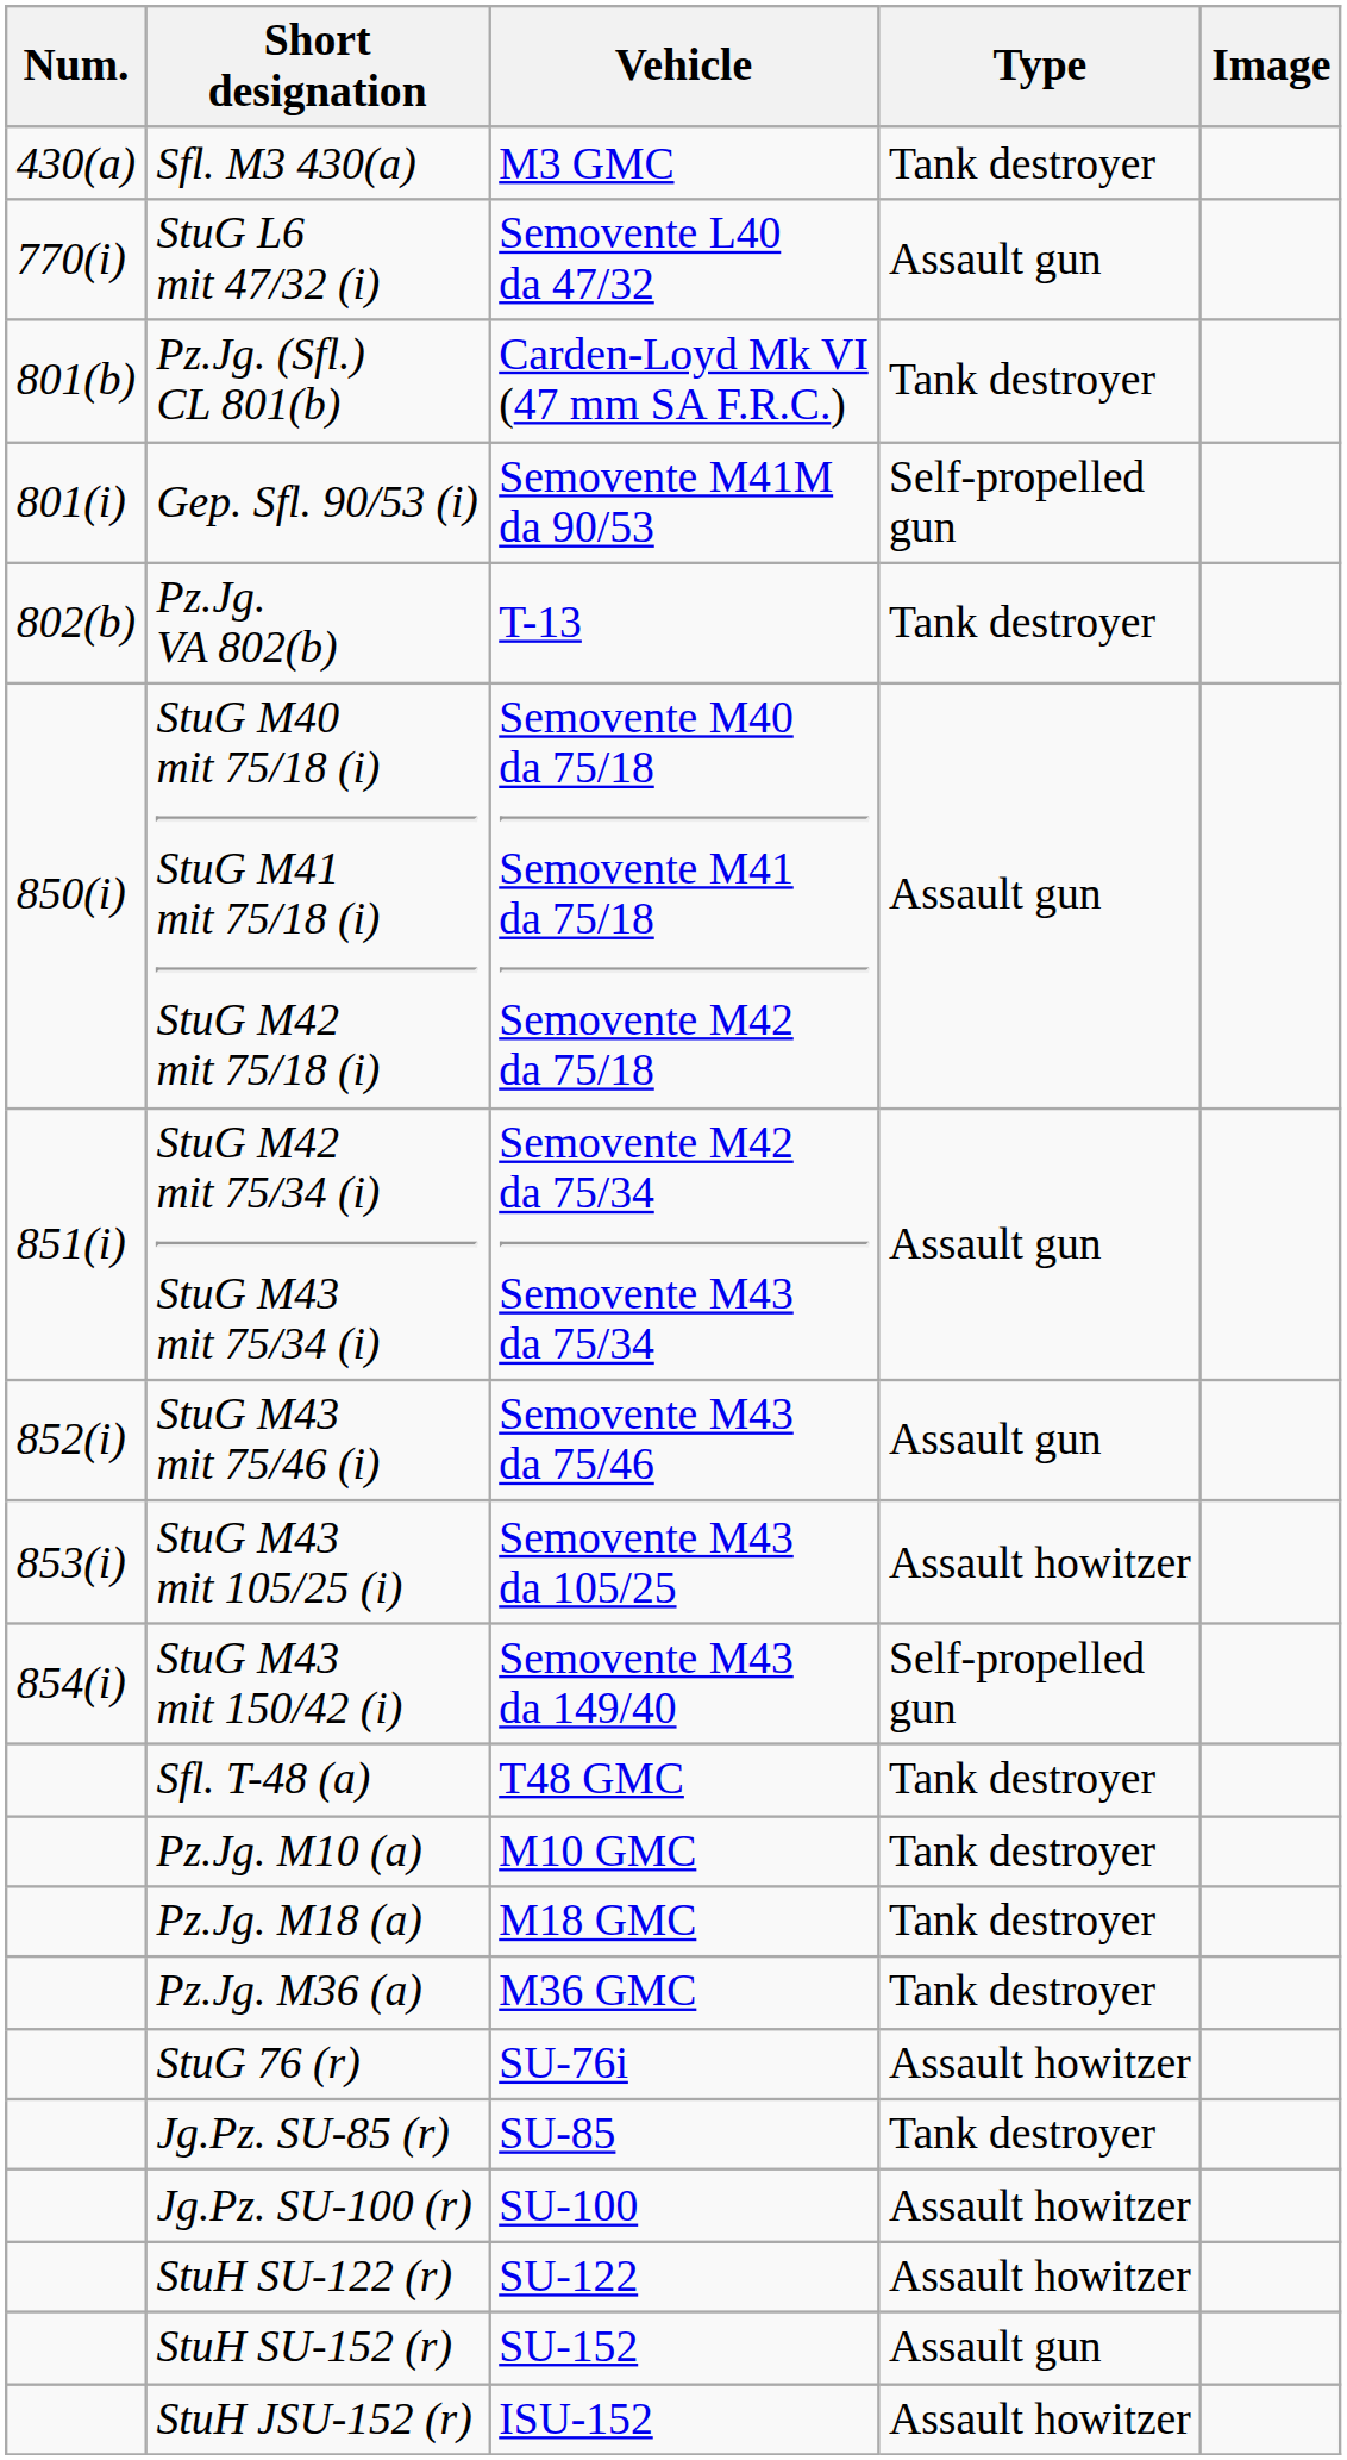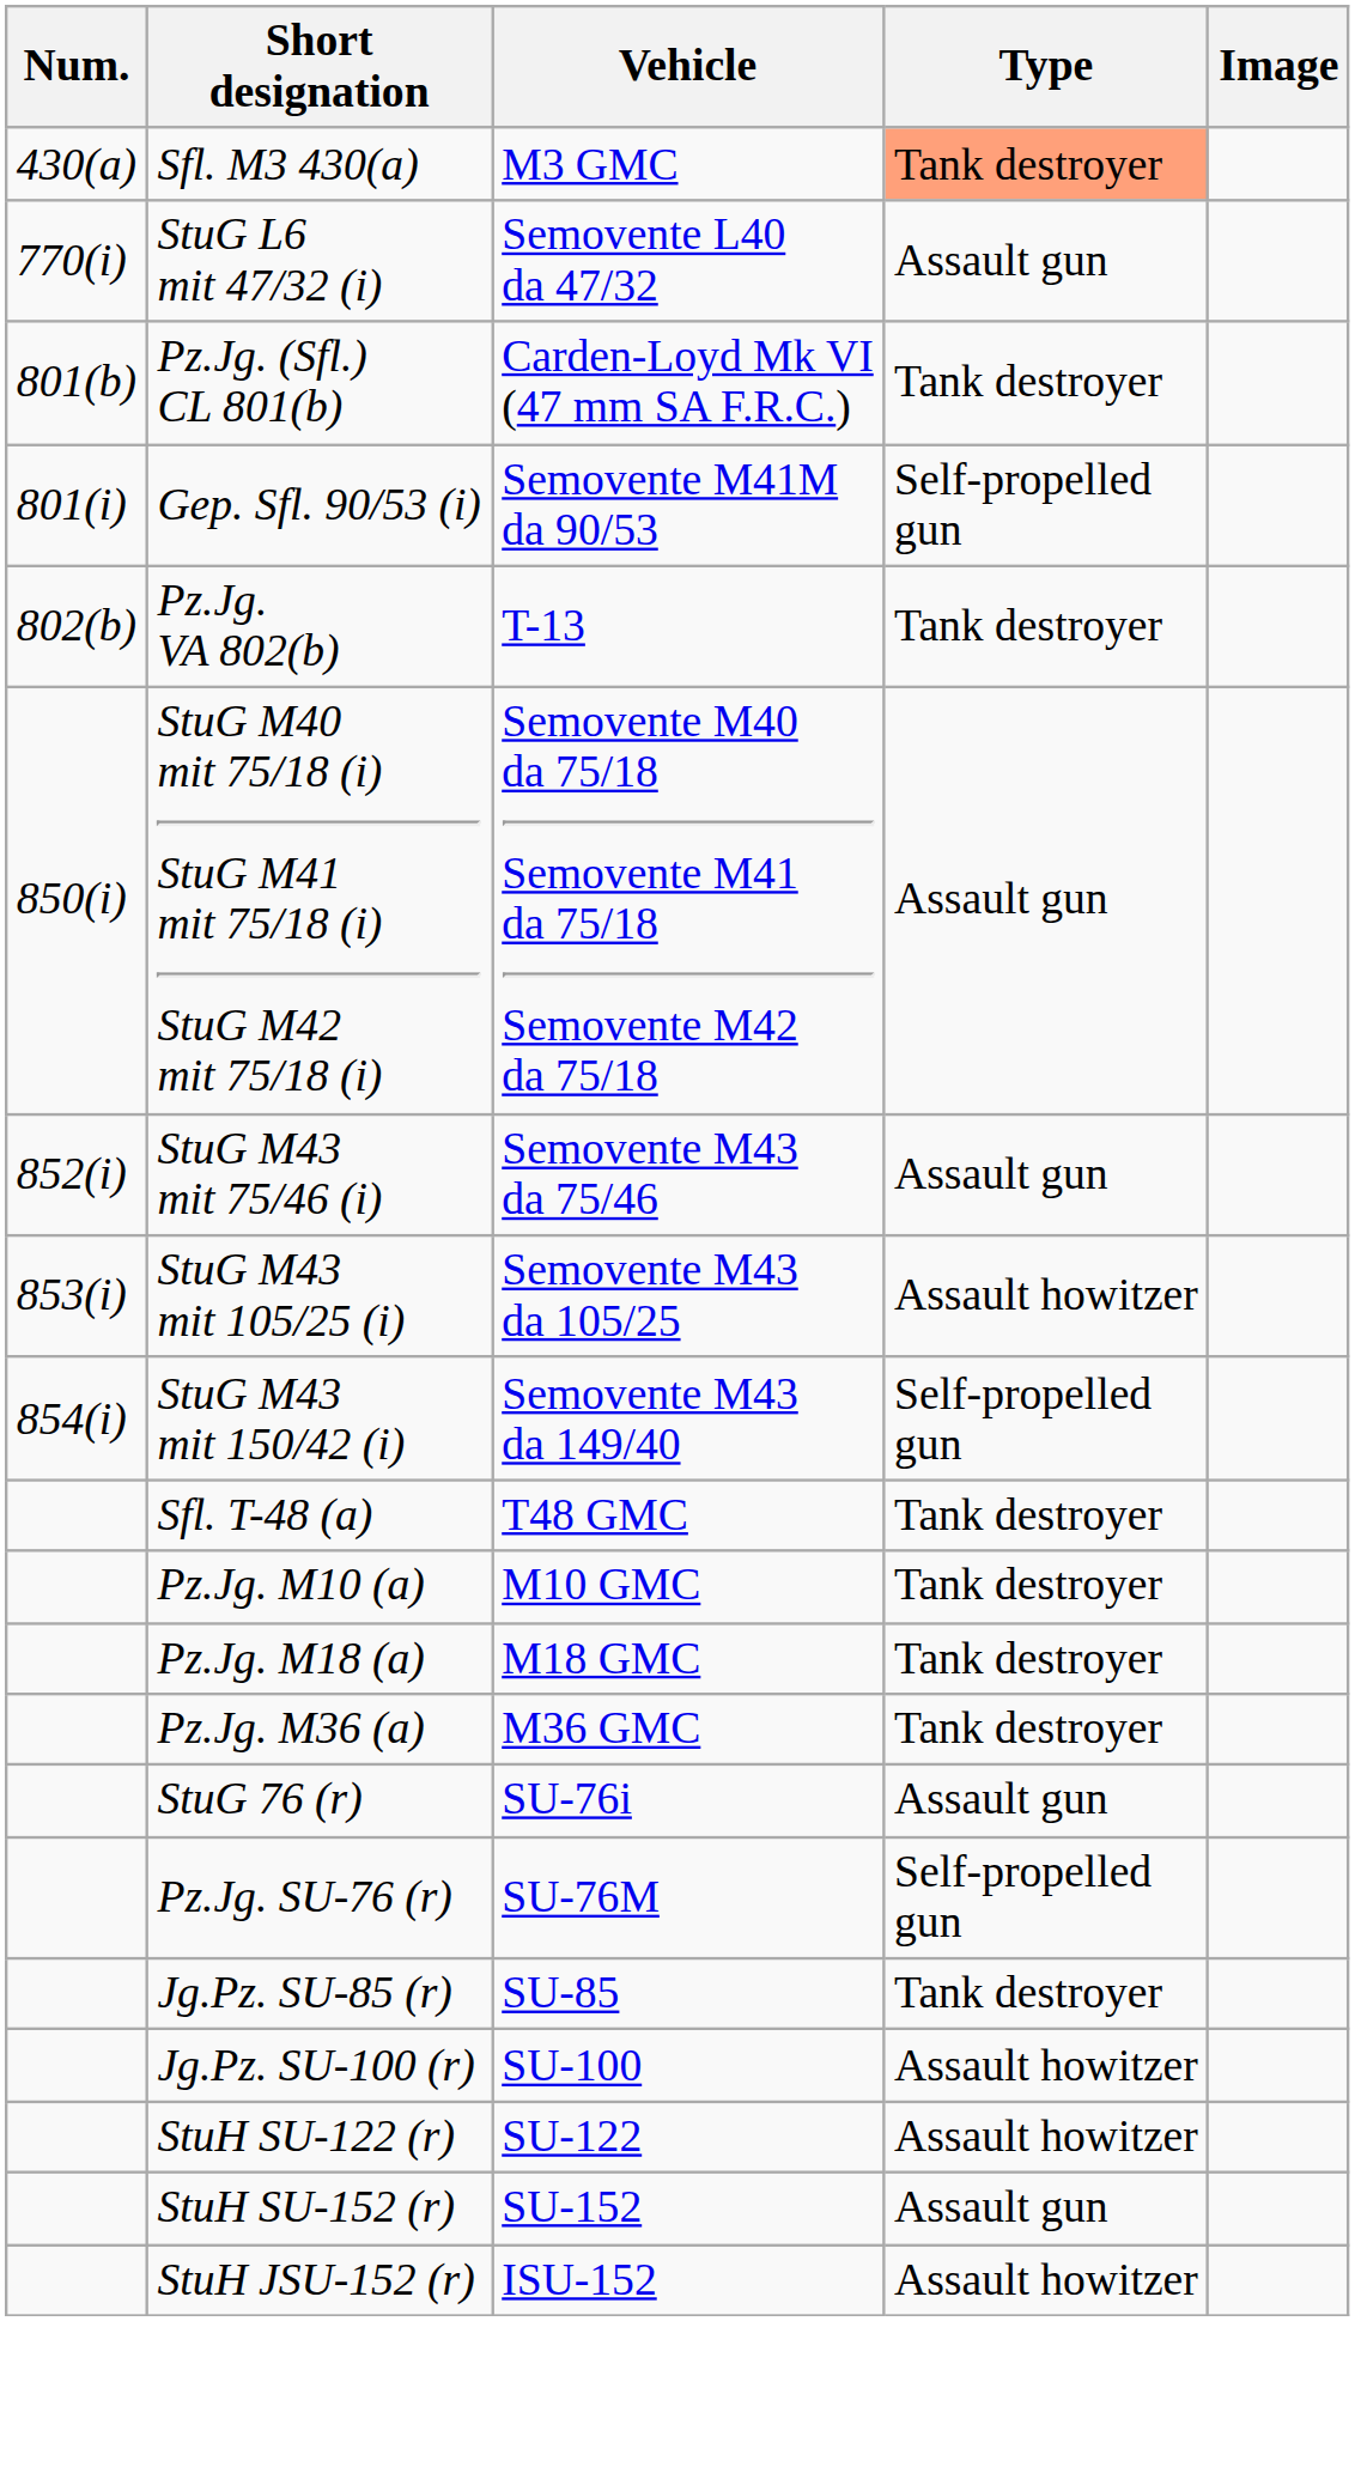 <table class="wikitable sortable">
 <tr>
 <th>Num.</th>
 <th>Short<br>designation</th>
 <th>Vehicle</th>
 <th>Type</th>
 <th>Image</th>
 </tr>
 <tr>
 <td><em>430(a)</em></td>
 <td><em>Sfl. M3 430(a)</em></td>
 <td><a href='#'>M3 GMC</a></td>
-<td>Tank destroyer</td>
+<td style="background: lightsalmon;">Tank destroyer</td>
 <td></td>
 </tr>
 <tr>
 <td><em>770(i)</em></td>
 <td><em>StuG L6<br>mit 47/32 (i)</em></td>
 <td><a href='#'>Semovente L40<br>da 47/32</a></td>
 <td>Assault gun</td>
 <td></td>
 </tr>
 <tr>
 <td><em>801(b)</em></td>
 <td><em>Pz.Jg. (Sfl.)<br>CL 801(b)</em></td>
 <td><a href='#'>Carden-Loyd Mk VI</a><br>(<a href='#'>47 mm SA F.R.C.</a>)</td>
 <td>Tank destroyer</td>
 <td></td>
 </tr>
 <tr>
 <td><em>801(i)</em></td>
 <td><em>Gep. Sfl. 90/53 (i)</em></td>
 <td><a href='#'>Semovente M41M<br>da 90/53</a></td>
 <td>Self-propelled<br>gun</td>
 <td></td>
 </tr>
 <tr>
 <td><em>802(b)</em></td>
 <td><em>Pz.Jg.<br>VA 802(b)</em></td>
 <td><a href='#'>T-13</a></td>
 <td>Tank destroyer</td>
 <td></td>
 </tr>
 <tr>
 <td><em>850(i)</em></td>
 <td><em>StuG M40<br>mit 75/18 (i)<hr>StuG M41<br>mit 75/18 (i)<hr>StuG M42<br>mit 75/18 (i)</em></td>
 <td><a href='#'>Semovente M40<br>da 75/18<hr>Semovente M41<br>da 75/18<hr>Semovente M42<br>da 75/18</a></td>
-<td>Assault gun</td>
-<td></td>
-</tr>
-<tr>
-<td><em>851(i)</em></td>
-<td><em>StuG M42<br>mit 75/34 (i)<hr>StuG M43<br>mit 75/34 (i)</em></td>
-<td><a href='#'>Semovente M42<br>da 75/34</a><hr><a href='#'>Semovente M43<br>da 75/34</a></td>
 <td>Assault gun</td>
 <td></td>
 </tr>
 <tr>
 <td><em>852(i)</em></td>
 <td><em>StuG M43<br>mit 75/46 (i)</em></td>
 <td><a href='#'>Semovente M43<br>da 75/46</a></td>
 <td>Assault gun</td>
 <td></td>
 </tr>
 <tr>
 <td><em>853(i)</em></td>
 <td><em>StuG M43<br>mit 105/25 (i)</em></td>
 <td><a href='#'>Semovente M43<br>da 105/25</a></td>
 <td>Assault howitzer</td>
 <td></td>
 </tr>
 <tr>
 <td><em>854(i)</em></td>
 <td><em>StuG M43<br>mit 150/42 (i)</em></td>
 <td><a href='#'>Semovente M43<br>da 149/40</a></td>
 <td>Self-propelled<br>gun</td>
 <td></td>
 </tr>
 <tr>
 <td></td>
 <td><em>Sfl. T-48 (a)</em></td>
 <td><a href='#'>T48 GMC</a></td>
 <td>Tank destroyer</td>
 <td></td>
 </tr>
 <tr>
 <td></td>
 <td><em>Pz.Jg. M10 (a)</em></td>
 <td><a href='#'>M10 GMC</a></td>
 <td>Tank destroyer</td>
 <td></td>
 </tr>
 <tr>
 <td></td>
 <td><em>Pz.Jg. M18 (a)</em></td>
 <td><a href='#'>M18 GMC</a></td>
 <td>Tank destroyer</td>
 <td></td>
 </tr>
 <tr>
 <td></td>
 <td><em>Pz.Jg. M36 (a)</em></td>
 <td><a href='#'>M36 GMC</a></td>
 <td>Tank destroyer</td>
 <td></td>
 </tr>
 <tr>
 <td></td>
 <td><em>StuG 76 (r)</em></td>
 <td><a href='#'>SU-76i</a></td>
-<td>Assault howitzer</td>
+<td>Assault gun</td>
+<td></td>
+</tr>
+<tr>
+<td></td>
+<td><em>Pz.Jg. SU-76 (r)</em></td>
+<td><a href='#'>SU-76M</a></td>
+<td>Self-propelled<br>gun</td>
 <td></td>
 </tr>
 <tr>
 <td></td>
 <td><em>Jg.Pz. SU-85 (r)</em></td>
 <td><a href='#'>SU-85</a></td>
 <td>Tank destroyer</td>
 <td></td>
 </tr>
 <tr>
 <td></td>
 <td><em>Jg.Pz. SU-100 (r)</em></td>
 <td><a href='#'>SU-100</a></td>
 <td>Assault howitzer</td>
 <td></td>
 </tr>
 <tr>
 <td></td>
 <td><em>StuH SU-122 (r)</em></td>
 <td><a href='#'>SU-122</a></td>
 <td>Assault howitzer</td>
 <td></td>
 </tr>
 <tr>
 <td></td>
 <td><em>StuH SU-152 (r)</em></td>
 <td><a href='#'>SU-152</a></td>
 <td>Assault gun</td>
 <td></td>
 </tr>
 <tr>
 <td></td>
 <td><em>StuH JSU-152 (r)</em></td>
 <td><a href='#'>ISU-152</a></td>
 <td>Assault howitzer</td>
 <td></td>
 </tr>
 </table>
